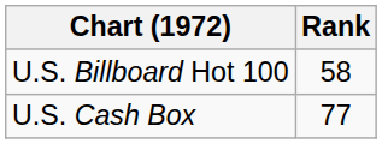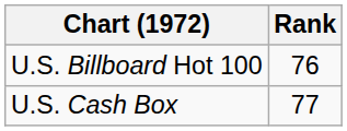 <table class="wikitable">
 <tr>
 <th align="left">Chart (1972)</th>
 <th style="text-align:center;">Rank</th>
 </tr>
 <tr>
 <td>U.S. <em>Billboard</em> Hot 100</td>
-<td style="text-align:center;">58</td>
+<td style="text-align:center;">76</td>
 </tr>
 <tr>
 <td>U.S. <em>Cash Box</em></td>
 <td style="text-align:center;">77</td>
 </tr>
 </table>
